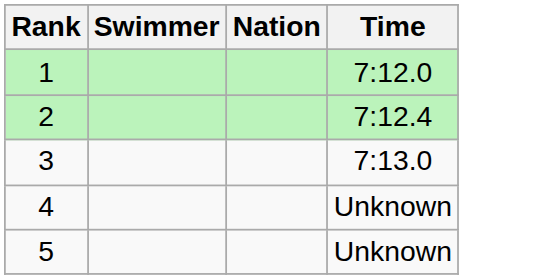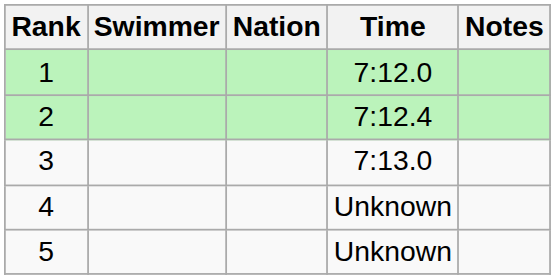 <table class="wikitable sortable" style="text-align:center">
 <tr>
 <th>Rank</th>
 <th>Swimmer</th>
 <th>Nation</th>
 <th>Time</th>
+<th>Notes</th>
 </tr>
 <tr style="background:#bbf3bb;">
 <td>1</td>
 <td align=left></td>
 <td align=left></td>
 <td>7:12.0</td>
+<td></td>
 </tr>
 <tr style="background:#bbf3bb;">
 <td>2</td>
 <td align=left></td>
 <td align=left></td>
 <td>7:12.4</td>
+<td></td>
 </tr>
 <tr>
 <td>3</td>
 <td align=left></td>
 <td align=left></td>
 <td>7:13.0</td>
+<td></td>
 </tr>
 <tr>
 <td>4</td>
 <td align=left></td>
 <td align=left></td>
 <td>Unknown</td>
+<td></td>
 </tr>
 <tr>
 <td>5</td>
 <td align=left></td>
 <td align=left></td>
 <td>Unknown</td>
+<td></td>
 </tr>
 </table>
